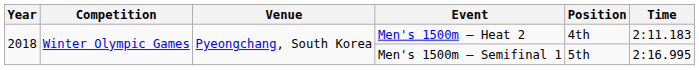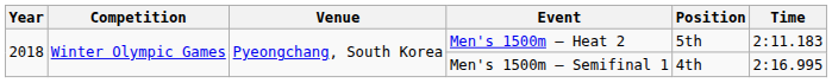 <table class="wikitable sortable">
 <tr>
 <th>Year</th>
 <th>Competition</th>
 <th>Venue</th>
 <th>Event</th>
 <th>Position</th>
 <th>Time</th>
 </tr>
 <tr>
 <td rowspan="2">2018</td>
 <td rowspan="2"><a href='#'>Winter Olympic Games</a></td>
 <td rowspan="2"><a href='#'>Pyeongchang</a>, South Korea</td>
 <td><a href='#'>Men's 1500m</a> – Heat 2</td>
-<td>4th</td>
+<td>5th</td>
 <td>2:11.183</td>
 </tr>
 <tr>
 <td>Men's 1500m – Semifinal 1</td>
-<td>5th</td>
+<td>4th</td>
 <td>2:16.995</td>
 </tr>
 </table>
